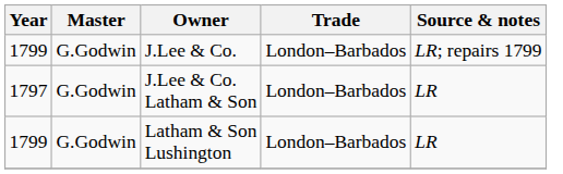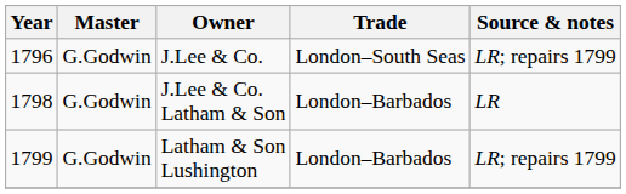 <table class=" wikitable">
 <tr>
 <th>Year</th>
 <th>Master</th>
 <th>Owner</th>
 <th>Trade</th>
 <th>Source & notes</th>
 </tr>
 <tr>
-<td>1799</td>
+<td>1796</td>
 <td>G.Godwin</td>
 <td>J.Lee & Co.</td>
-<td>London–Barbados</td>
+<td>London–South Seas</td>
 <td><em>LR</em>; repairs 1799</td>
 </tr>
 <tr>
-<td>1797</td>
+<td>1798</td>
 <td>G.Godwin</td>
 <td>J.Lee & Co.<br>Latham & Son</td>
 <td>London–Barbados</td>
 <td><em>LR</em></td>
 </tr>
 <tr>
 <td>1799</td>
 <td>G.Godwin</td>
 <td>Latham & Son<br>Lushington</td>
 <td>London–Barbados</td>
-<td><em>LR</em></td>
+<td><em>LR</em>; repairs 1799</td>
 </tr>
 <tr>
 </tr>
 </table>
